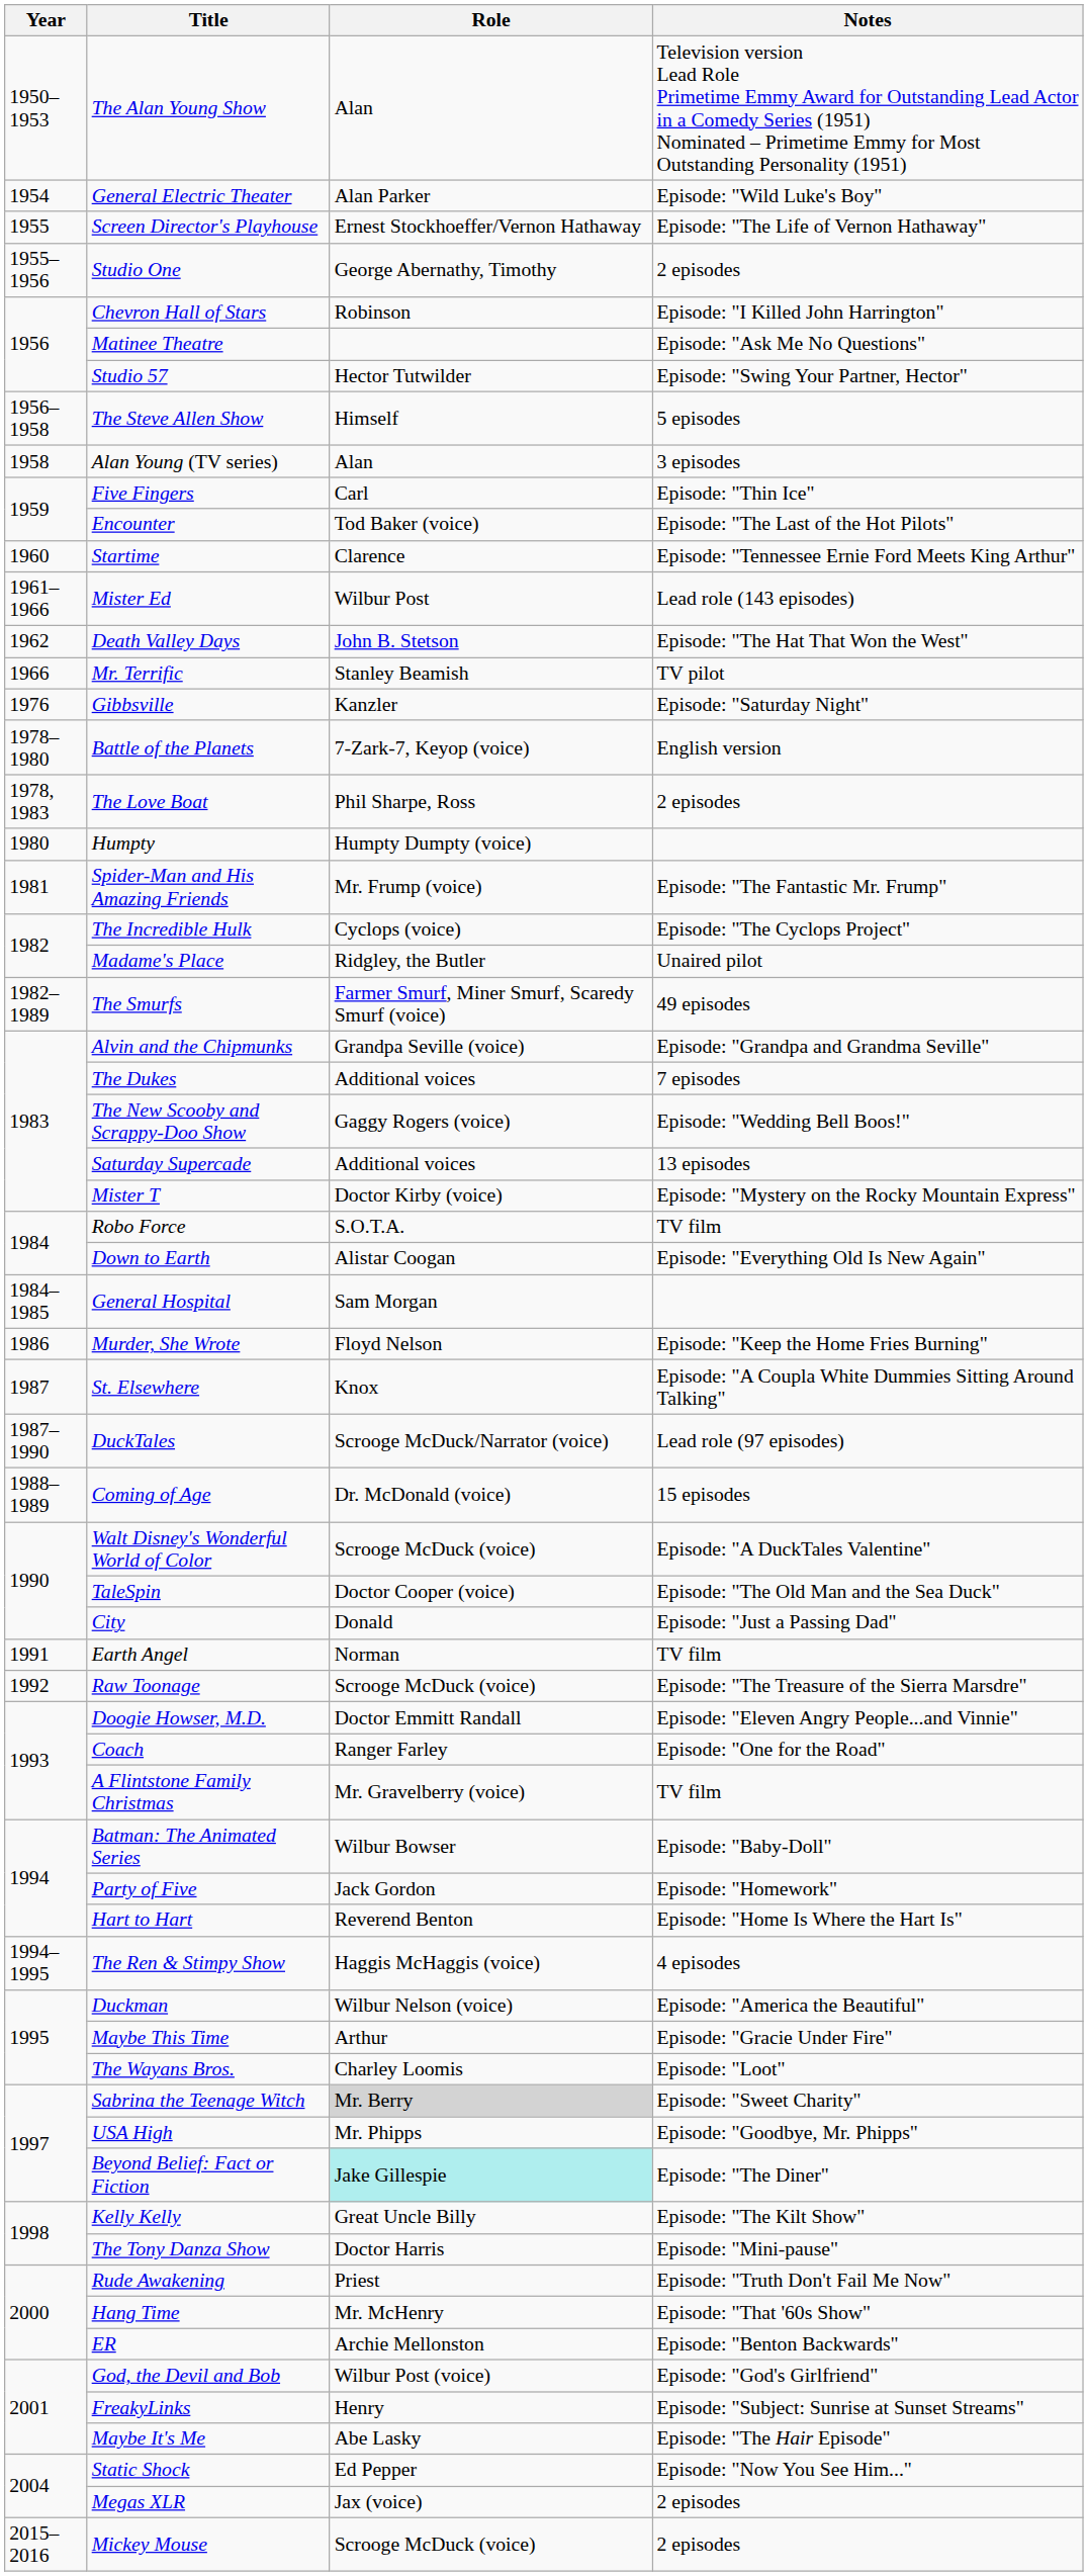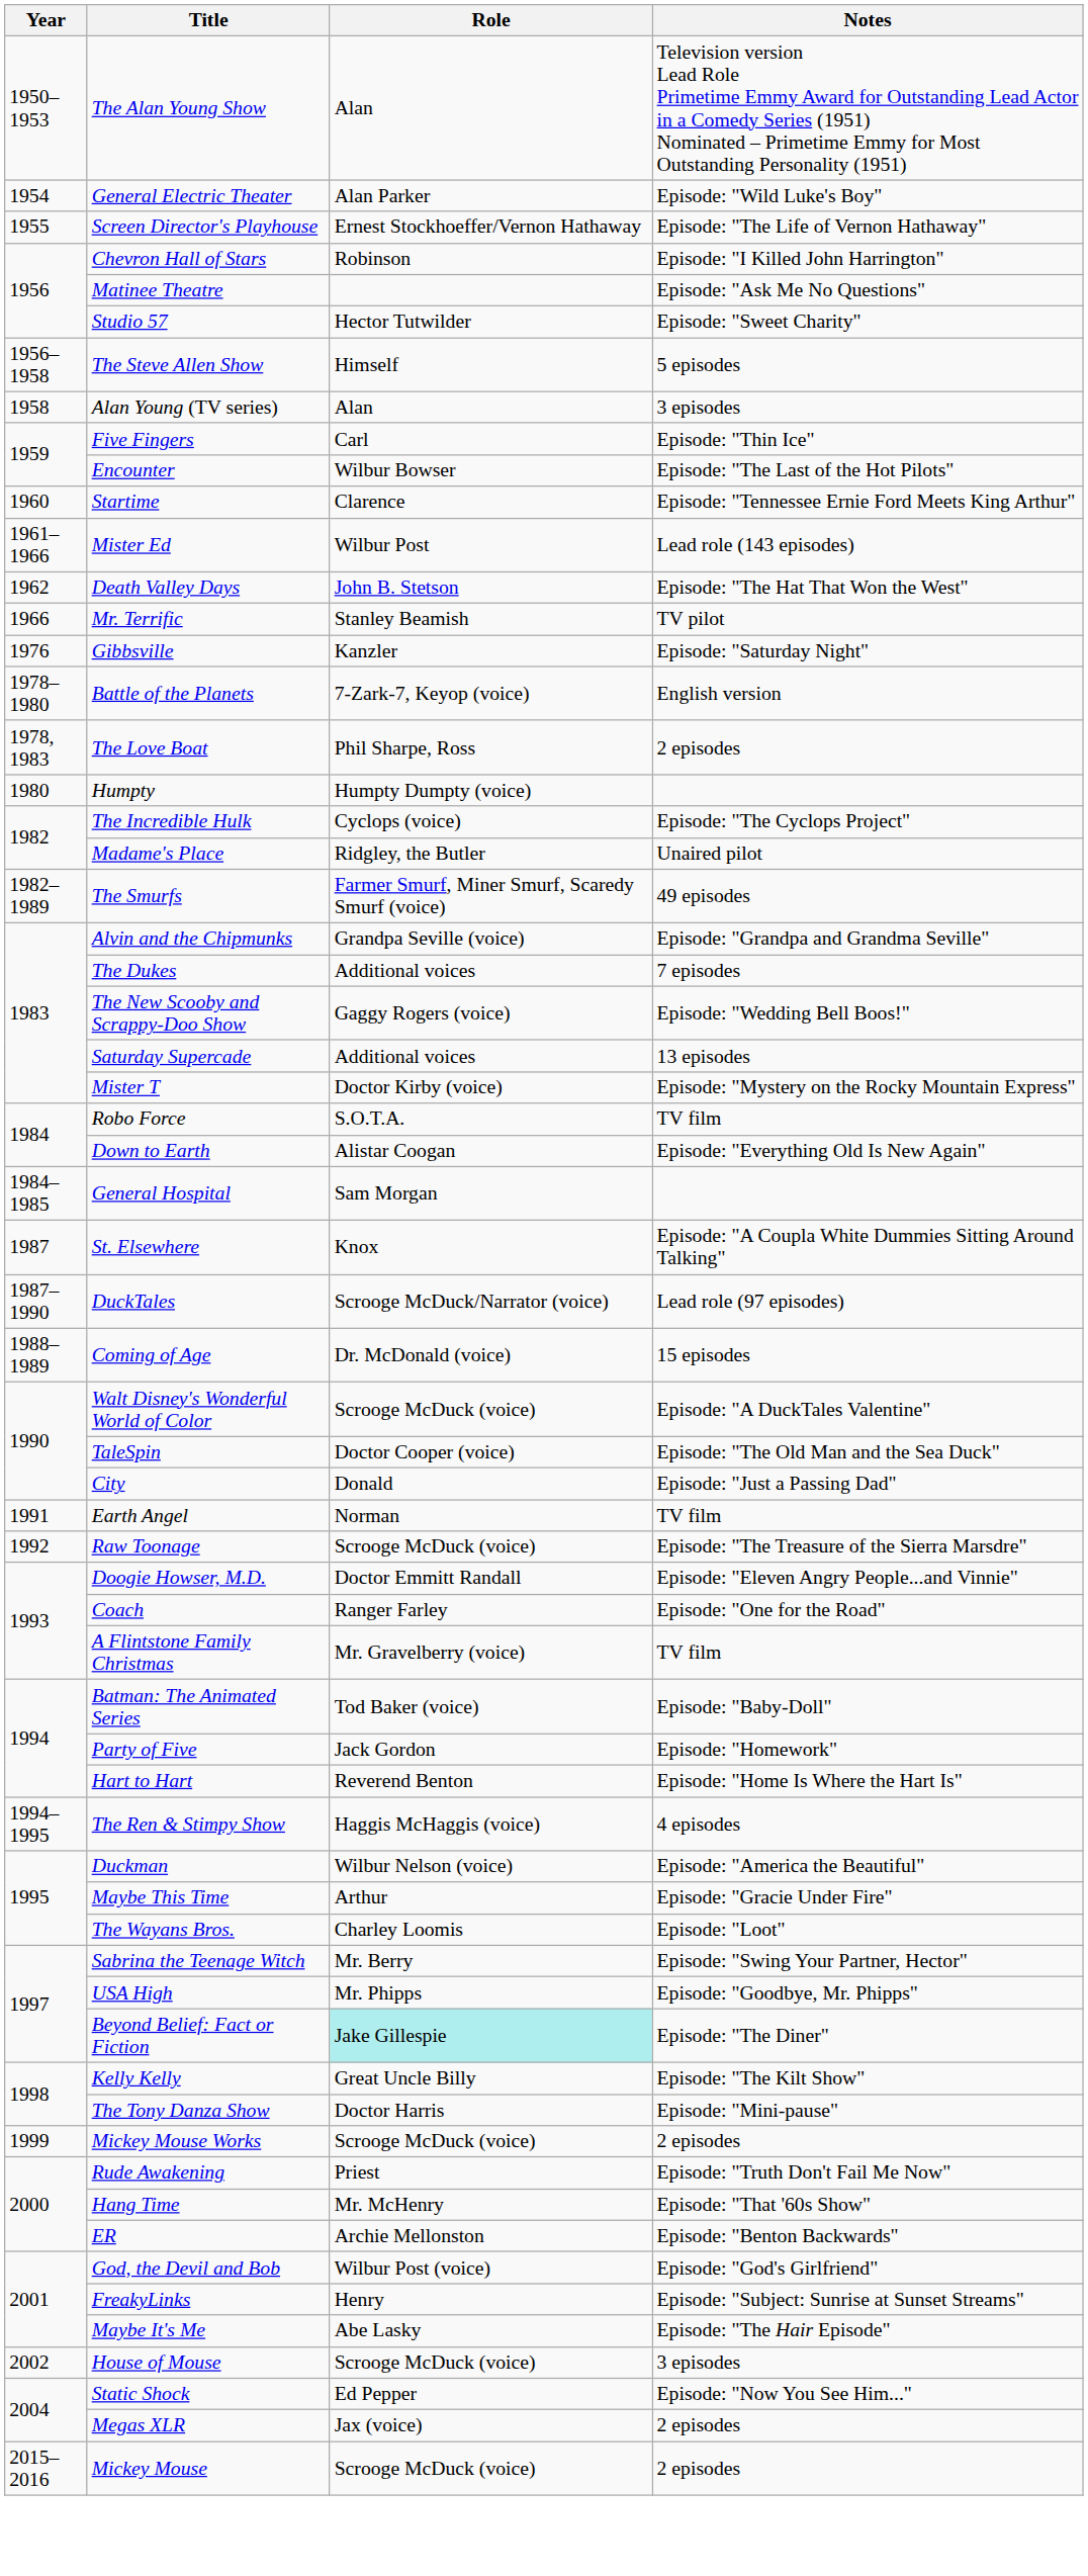 <table class="wikitable sortable">
 <tr>
 <th>Year</th>
 <th>Title</th>
 <th>Role</th>
 <th class="unsortable">Notes</th>
 </tr>
 <tr>
 <td>1950–1953</td>
 <td data-sort-value="Alan Young Show, The"><em><a href='#'>The Alan Young Show</a></em></td>
 <td>Alan</td>
 <td>Television version<br>Lead Role<br><a href='#'>Primetime Emmy Award for Outstanding Lead Actor in a Comedy Series</a> (1951)<br>Nominated – Primetime Emmy for Most Outstanding Personality (1951)</td>
 </tr>
 <tr>
 <td>1954</td>
 <td><em><a href='#'>General Electric Theater</a></em></td>
 <td>Alan Parker</td>
 <td>Episode: "Wild Luke's Boy"</td>
 </tr>
 <tr>
 <td>1955</td>
 <td><em><a href='#'>Screen Director's Playhouse</a></em></td>
 <td>Ernest Stockhoeffer/Vernon Hathaway</td>
 <td>Episode: "The Life of Vernon Hathaway"</td>
 </tr>
 <tr>
-<td>1955–1956</td>
-<td><em><a href='#'>Studio One</a></em></td>
-<td>George Abernathy, Timothy</td>
-<td>2 episodes</td>
-</tr>
-<tr>
 <td rowspan="3">1956</td>
 <td><em><a href='#'>Chevron Hall of Stars</a></em></td>
 <td>Robinson</td>
 <td>Episode: "I Killed John Harrington"</td>
 </tr>
 <tr>
 <td><em><a href='#'>Matinee Theatre</a></em></td>
 <td></td>
 <td>Episode: "Ask Me No Questions"</td>
 </tr>
 <tr>
 <td><em><a href='#'>Studio 57</a></em></td>
 <td>Hector Tutwilder</td>
-<td>Episode: "Swing Your Partner, Hector"</td>
+<td>Episode: "Sweet Charity"</td>
 </tr>
 <tr>
 <td>1956–1958</td>
 <td data-sort-value="Steve Allen Show, The"><em><a href='#'>The Steve Allen Show</a></em></td>
 <td>Himself</td>
 <td>5 episodes</td>
 </tr>
 <tr>
 <td>1958</td>
 <td><em>Alan Young</em> (TV series)</td>
 <td>Alan</td>
 <td>3 episodes</td>
 </tr>
 <tr>
 <td rowspan="2">1959</td>
 <td><em><a href='#'>Five Fingers</a></em></td>
 <td>Carl</td>
 <td>Episode: "Thin Ice"</td>
 </tr>
 <tr>
 <td><em><a href='#'>Encounter</a></em></td>
-<td>Tod Baker (voice)</td>
+<td>Wilbur Bowser</td>
 <td>Episode: "The Last of the Hot Pilots"</td>
 </tr>
 <tr>
 <td>1960</td>
 <td><em><a href='#'>Startime</a></em></td>
 <td>Clarence</td>
 <td>Episode: "Tennessee Ernie Ford Meets King Arthur"</td>
 </tr>
 <tr>
 <td>1961–1966</td>
 <td><em><a href='#'>Mister Ed</a></em></td>
 <td>Wilbur Post</td>
 <td>Lead role (143 episodes)</td>
 </tr>
 <tr>
 <td>1962</td>
 <td><em><a href='#'>Death Valley Days</a></em></td>
 <td><a href='#'>John B. Stetson</a></td>
 <td>Episode: "The Hat That Won the West"</td>
 </tr>
 <tr>
 <td>1966</td>
 <td><em><a href='#'>Mr. Terrific</a></em></td>
 <td>Stanley Beamish</td>
 <td>TV pilot</td>
 </tr>
 <tr>
 <td>1976</td>
 <td><em><a href='#'>Gibbsville</a></em></td>
 <td>Kanzler</td>
 <td>Episode: "Saturday Night"</td>
 </tr>
 <tr>
 <td>1978–1980</td>
 <td><em><a href='#'>Battle of the Planets</a></em></td>
 <td>7-Zark-7, Keyop (voice)</td>
 <td>English version</td>
 </tr>
 <tr>
 <td>1978, 1983</td>
 <td data-sort-value="Love Boat, The"><em><a href='#'>The Love Boat</a></em></td>
 <td>Phil Sharpe, Ross</td>
 <td>2 episodes</td>
 </tr>
 <tr>
 <td>1980</td>
 <td><em>Humpty</em></td>
 <td>Humpty Dumpty (voice)</td>
 <td></td>
-</tr>
-<tr>
-<td>1981</td>
-<td><em><a href='#'>Spider-Man and His Amazing Friends</a></em></td>
-<td>Mr. Frump (voice)</td>
-<td>Episode: "The Fantastic Mr. Frump"</td>
 </tr>
 <tr>
 <td rowspan="2">1982</td>
 <td data-sort-value="Incredible Hulk, The"><em><a href='#'>The Incredible Hulk</a></em></td>
 <td>Cyclops (voice)</td>
 <td>Episode: "The Cyclops Project"</td>
 </tr>
 <tr>
 <td><em><a href='#'>Madame's Place</a></em></td>
 <td>Ridgley, the Butler</td>
 <td>Unaired pilot</td>
 </tr>
 <tr>
 <td>1982–1989</td>
 <td data-sort-value="Smurfs, The"><em><a href='#'>The Smurfs</a></em></td>
 <td><a href='#'>Farmer Smurf</a>, Miner Smurf, Scaredy Smurf (voice)</td>
 <td>49 episodes</td>
 </tr>
 <tr>
 <td rowspan="5">1983</td>
 <td><em><a href='#'>Alvin and the Chipmunks</a></em></td>
 <td>Grandpa Seville (voice)</td>
 <td>Episode: "Grandpa and Grandma Seville"</td>
 </tr>
 <tr>
 <td data-sort-value="Dukes, The"><em><a href='#'>The Dukes</a></em></td>
 <td>Additional voices</td>
 <td>7 episodes</td>
 </tr>
 <tr>
 <td data-sort-value="New Scooby and Scrappy-Doo Show, The"><em><a href='#'>The New Scooby and Scrappy-Doo Show</a></em></td>
 <td>Gaggy Rogers (voice)</td>
 <td>Episode: "Wedding Bell Boos!"</td>
 </tr>
 <tr>
 <td><em><a href='#'>Saturday Supercade</a></em></td>
 <td>Additional voices</td>
 <td>13 episodes</td>
 </tr>
 <tr>
 <td><em><a href='#'>Mister T</a></em></td>
 <td>Doctor Kirby (voice)</td>
 <td>Episode: "Mystery on the Rocky Mountain Express"</td>
 </tr>
 <tr>
 <td rowspan="2">1984</td>
 <td><em>Robo Force</em></td>
 <td>S.O.T.A.</td>
 <td>TV film</td>
 </tr>
 <tr>
 <td><em><a href='#'>Down to Earth</a></em></td>
 <td>Alistar Coogan</td>
 <td>Episode: "Everything Old Is New Again"</td>
 </tr>
 <tr>
 <td>1984–1985</td>
 <td><em><a href='#'>General Hospital</a></em></td>
 <td>Sam Morgan</td>
 <td></td>
-</tr>
-<tr>
-<td>1986</td>
-<td><em><a href='#'>Murder, She Wrote</a></em></td>
-<td>Floyd Nelson</td>
-<td>Episode: "Keep the Home Fries Burning"</td>
 </tr>
 <tr>
 <td>1987</td>
 <td><em><a href='#'>St. Elsewhere</a></em></td>
 <td>Knox</td>
 <td>Episode: "A Coupla White Dummies Sitting Around Talking"</td>
 </tr>
 <tr>
 <td>1987–1990</td>
 <td><em><a href='#'>DuckTales</a></em></td>
 <td>Scrooge McDuck/Narrator (voice)</td>
 <td>Lead role (97 episodes)</td>
 </tr>
 <tr>
 <td>1988–1989</td>
 <td><em><a href='#'>Coming of Age</a></em></td>
 <td>Dr. McDonald (voice)</td>
 <td>15 episodes</td>
 </tr>
 <tr>
 <td rowspan="3">1990</td>
 <td><em><a href='#'>Walt Disney's Wonderful World of Color</a></em></td>
 <td>Scrooge McDuck (voice)</td>
 <td>Episode: "A DuckTales Valentine"</td>
 </tr>
 <tr>
 <td><em><a href='#'>TaleSpin</a></em></td>
 <td>Doctor Cooper (voice)</td>
 <td>Episode: "The Old Man and the Sea Duck"</td>
 </tr>
 <tr>
 <td><em><a href='#'>City</a></em></td>
 <td>Donald</td>
 <td>Episode: "Just a Passing Dad"</td>
 </tr>
 <tr>
 <td>1991</td>
 <td><em>Earth Angel</em></td>
 <td>Norman</td>
 <td>TV film</td>
 </tr>
 <tr>
 <td>1992</td>
 <td><em><a href='#'>Raw Toonage</a></em></td>
 <td>Scrooge McDuck (voice)</td>
 <td>Episode: "The Treasure of the Sierra Marsdre"</td>
 </tr>
 <tr>
 <td rowspan="3">1993</td>
 <td><em><a href='#'>Doogie Howser, M.D.</a></em></td>
 <td>Doctor Emmitt Randall</td>
 <td>Episode: "Eleven Angry People...and Vinnie"</td>
 </tr>
 <tr>
 <td><em><a href='#'>Coach</a></em></td>
 <td>Ranger Farley</td>
 <td>Episode: "One for the Road"</td>
 </tr>
 <tr>
 <td data-sort-value="Flintstone Family Christmas, A"><em><a href='#'>A Flintstone Family Christmas</a></em></td>
 <td>Mr. Gravelberry (voice)</td>
 <td>TV film</td>
 </tr>
 <tr>
 <td rowspan="3">1994</td>
 <td><em><a href='#'>Batman: The Animated Series</a></em></td>
-<td>Wilbur Bowser</td>
+<td>Tod Baker (voice)</td>
 <td>Episode: "Baby-Doll"</td>
 </tr>
 <tr>
 <td><em><a href='#'>Party of Five</a></em></td>
 <td>Jack Gordon</td>
 <td>Episode: "Homework"</td>
 </tr>
 <tr>
 <td><em><a href='#'>Hart to Hart</a></em></td>
 <td>Reverend Benton</td>
 <td>Episode: "Home Is Where the Hart Is"</td>
 </tr>
 <tr>
 <td>1994–1995</td>
 <td data-sort-value="Ren & Stimpy Show, The"><em><a href='#'>The Ren & Stimpy Show</a></em></td>
 <td>Haggis McHaggis (voice)</td>
 <td>4 episodes</td>
 </tr>
 <tr>
 <td rowspan="3">1995</td>
 <td><em><a href='#'>Duckman</a></em></td>
 <td>Wilbur Nelson (voice)</td>
 <td>Episode: "America the Beautiful"</td>
 </tr>
 <tr>
 <td><em><a href='#'>Maybe This Time</a></em></td>
 <td>Arthur</td>
 <td>Episode: "Gracie Under Fire"</td>
 </tr>
 <tr>
 <td data-sort-value="Wayans Bros., The"><em><a href='#'>The Wayans Bros.</a></em></td>
 <td>Charley Loomis</td>
 <td>Episode: "Loot"</td>
 </tr>
 <tr>
 <td rowspan="3">1997</td>
 <td><em><a href='#'>Sabrina the Teenage Witch</a></em></td>
-<td style="background: lightgrey;">Mr. Berry</td>
-<td>Episode: "Sweet Charity"</td>
+<td>Mr. Berry</td>
+<td>Episode: "Swing Your Partner, Hector"</td>
 </tr>
 <tr>
 <td><em><a href='#'>USA High</a></em></td>
 <td>Mr. Phipps</td>
 <td>Episode: "Goodbye, Mr. Phipps"</td>
 </tr>
 <tr>
 <td><em><a href='#'>Beyond Belief: Fact or Fiction</a></em></td>
 <td style="background: paleturquoise;">Jake Gillespie</td>
 <td>Episode: "The Diner"</td>
 </tr>
 <tr>
 <td rowspan="2">1998</td>
 <td><em><a href='#'>Kelly Kelly</a></em></td>
 <td>Great Uncle Billy</td>
 <td>Episode: "The Kilt Show"</td>
 </tr>
 <tr>
 <td data-sort-value="Tony Danza Show, The"><em><a href='#'>The Tony Danza Show</a></em></td>
 <td>Doctor Harris</td>
 <td>Episode: "Mini-pause"</td>
+</tr>
+<tr>
+<td>1999</td>
+<td><em><a href='#'>Mickey Mouse Works</a></em></td>
+<td>Scrooge McDuck (voice)</td>
+<td>2 episodes</td>
 </tr>
 <tr>
 <td rowspan="3">2000</td>
 <td><em><a href='#'>Rude Awakening</a></em></td>
 <td>Priest</td>
 <td>Episode: "Truth Don't Fail Me Now"</td>
 </tr>
 <tr>
 <td><em><a href='#'>Hang Time</a></em></td>
 <td>Mr. McHenry</td>
 <td>Episode: "That '60s Show"</td>
 </tr>
 <tr>
 <td><em><a href='#'>ER</a></em></td>
 <td>Archie Mellonston</td>
 <td>Episode: "Benton Backwards"</td>
 </tr>
 <tr>
 <td rowspan="3">2001</td>
 <td><em><a href='#'>God, the Devil and Bob</a></em></td>
 <td>Wilbur Post (voice)</td>
 <td>Episode: "God's Girlfriend"</td>
 </tr>
 <tr>
 <td><em><a href='#'>FreakyLinks</a></em></td>
 <td>Henry</td>
 <td>Episode: "Subject: Sunrise at Sunset Streams"</td>
 </tr>
 <tr>
 <td><em><a href='#'>Maybe It's Me</a></em></td>
 <td>Abe Lasky</td>
 <td>Episode: "The <em>Hair</em> Episode"</td>
 </tr>
 <tr>
+<td>2002</td>
+<td><em><a href='#'>House of Mouse</a></em></td>
+<td>Scrooge McDuck (voice)</td>
+<td>3 episodes</td>
+</tr>
+<tr>
 <td rowspan="2">2004</td>
 <td><em><a href='#'>Static Shock</a></em></td>
 <td>Ed Pepper</td>
 <td>Episode: "Now You See Him..."</td>
 </tr>
 <tr>
 <td><em><a href='#'>Megas XLR</a></em></td>
 <td>Jax (voice)</td>
 <td>2 episodes</td>
 </tr>
 <tr>
 <td>2015–2016</td>
 <td><em><a href='#'>Mickey Mouse</a></em></td>
 <td>Scrooge McDuck (voice)</td>
 <td>2 episodes</td>
 </tr>
 </table>
